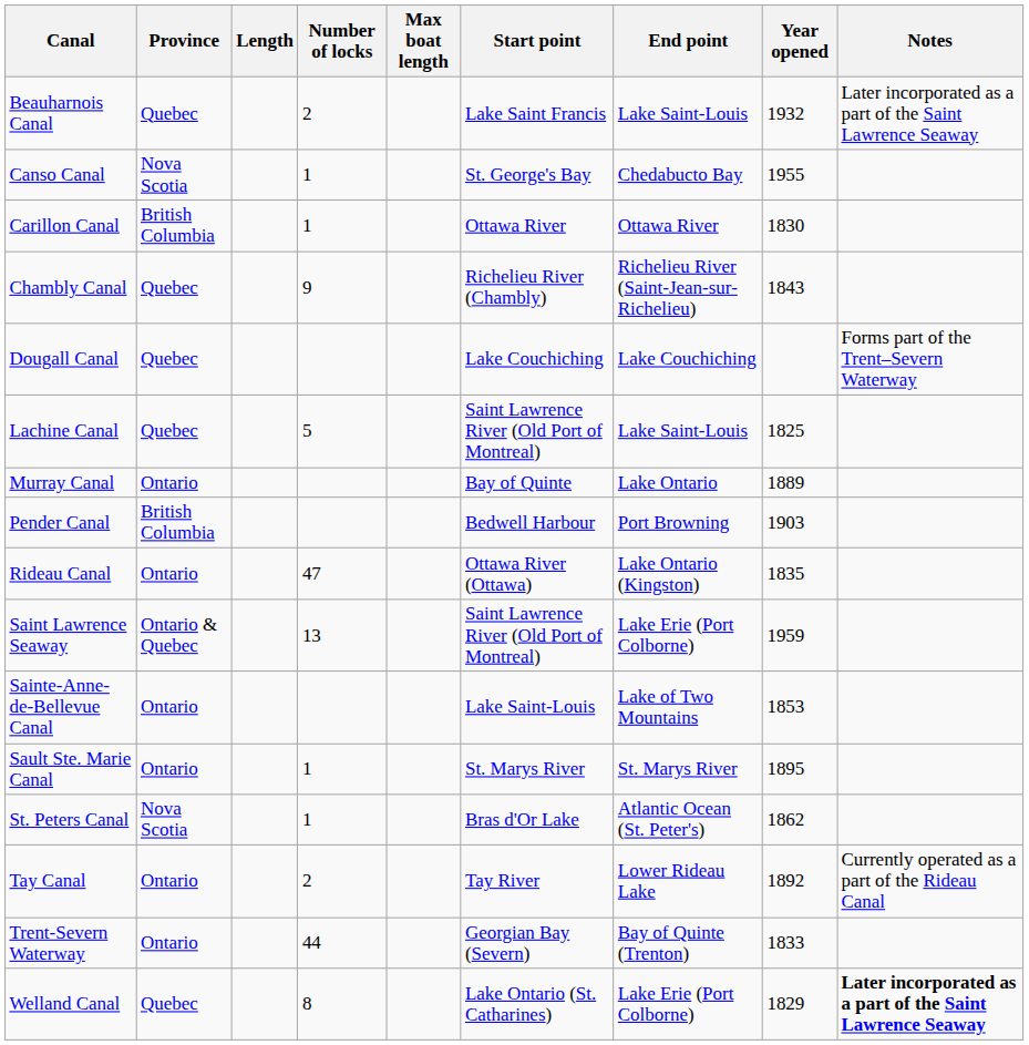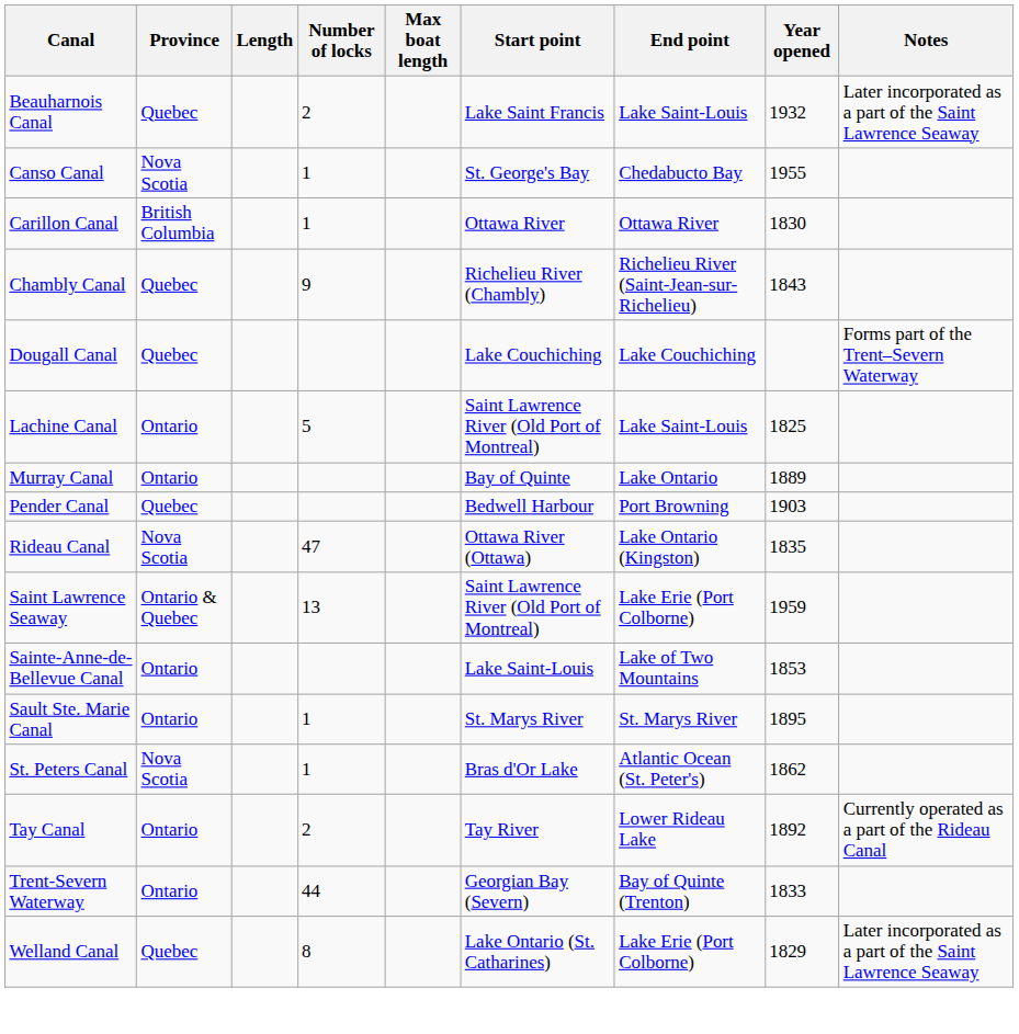 <table class="wikitable sortable">
 <tr>
 <th>Canal</th>
 <th>Province</th>
 <th>Length</th>
 <th>Number of locks</th>
 <th>Max boat length</th>
 <th>Start point</th>
 <th>End point</th>
 <th>Year opened</th>
 <th class="unsortable">Notes</th>
 </tr>
 <tr>
 <td><a href='#'>Beauharnois Canal</a></td>
 <td><a href='#'>Quebec</a></td>
 <td></td>
 <td>2</td>
 <td></td>
 <td><a href='#'>Lake Saint Francis</a></td>
 <td><a href='#'>Lake Saint-Louis</a></td>
 <td>1932</td>
 <td>Later incorporated as a part of the <a href='#'>Saint Lawrence Seaway</a></td>
 </tr>
 <tr>
 <td><a href='#'>Canso Canal</a></td>
 <td><a href='#'>Nova Scotia</a></td>
 <td></td>
 <td>1</td>
 <td></td>
 <td><a href='#'>St. George's Bay</a></td>
 <td><a href='#'>Chedabucto Bay</a></td>
 <td>1955</td>
 <td></td>
 </tr>
 <tr>
 <td><a href='#'>Carillon Canal</a></td>
 <td><a href='#'>British Columbia</a></td>
 <td></td>
 <td>1</td>
 <td></td>
 <td><a href='#'>Ottawa River</a></td>
 <td><a href='#'>Ottawa River</a></td>
 <td>1830</td>
 <td></td>
 </tr>
 <tr>
 <td><a href='#'>Chambly Canal</a></td>
 <td><a href='#'>Quebec</a></td>
 <td></td>
 <td>9</td>
 <td></td>
 <td><a href='#'>Richelieu River</a> (<a href='#'>Chambly</a>)</td>
 <td><a href='#'>Richelieu River</a> (<a href='#'>Saint-Jean-sur-Richelieu</a>)</td>
 <td>1843</td>
 <td></td>
 </tr>
 <tr>
 <td><a href='#'>Dougall Canal</a></td>
 <td><a href='#'>Quebec</a></td>
 <td></td>
 <td></td>
 <td></td>
 <td><a href='#'>Lake Couchiching</a></td>
 <td><a href='#'>Lake Couchiching</a></td>
 <td></td>
 <td>Forms part of the <a href='#'>Trent–Severn Waterway</a></td>
 </tr>
 <tr>
 <td><a href='#'>Lachine Canal</a></td>
-<td><a href='#'>Quebec</a></td>
+<td><a href='#'>Ontario</a></td>
 <td></td>
 <td>5</td>
 <td></td>
 <td><a href='#'>Saint Lawrence River</a> (<a href='#'>Old Port of Montreal</a>)</td>
 <td><a href='#'>Lake Saint-Louis</a></td>
 <td>1825</td>
 <td></td>
 </tr>
 <tr>
 <td><a href='#'>Murray Canal</a></td>
 <td><a href='#'>Ontario</a></td>
 <td></td>
 <td></td>
 <td></td>
 <td><a href='#'>Bay of Quinte</a></td>
 <td><a href='#'>Lake Ontario</a></td>
 <td>1889</td>
 <td></td>
 </tr>
 <tr>
 <td><a href='#'>Pender Canal</a></td>
-<td><a href='#'>British Columbia</a></td>
+<td><a href='#'>Quebec</a></td>
 <td></td>
 <td></td>
 <td></td>
 <td><a href='#'>Bedwell Harbour</a></td>
 <td><a href='#'>Port Browning</a></td>
 <td>1903</td>
 <td></td>
 </tr>
 <tr>
 <td><a href='#'>Rideau Canal</a></td>
-<td><a href='#'>Ontario</a></td>
+<td><a href='#'>Nova Scotia</a></td>
 <td></td>
 <td>47</td>
 <td></td>
 <td><a href='#'>Ottawa River</a> (<a href='#'>Ottawa</a>)</td>
 <td><a href='#'>Lake Ontario</a> (<a href='#'>Kingston</a>)</td>
 <td>1835</td>
 <td></td>
 </tr>
 <tr>
 <td><a href='#'>Saint Lawrence Seaway</a></td>
 <td><a href='#'>Ontario</a> & <a href='#'>Quebec</a></td>
 <td></td>
 <td>13</td>
 <td></td>
 <td><a href='#'>Saint Lawrence River</a> (<a href='#'>Old Port of Montreal</a>)</td>
 <td><a href='#'>Lake Erie</a> (<a href='#'>Port Colborne</a>)</td>
 <td>1959</td>
 <td></td>
 </tr>
 <tr>
 <td><a href='#'>Sainte-Anne-de-Bellevue Canal</a></td>
 <td><a href='#'>Ontario</a></td>
 <td></td>
 <td></td>
 <td></td>
 <td><a href='#'>Lake Saint-Louis</a></td>
 <td><a href='#'>Lake of Two Mountains</a></td>
 <td>1853</td>
 <td></td>
 </tr>
 <tr>
 <td><a href='#'>Sault Ste. Marie Canal</a></td>
 <td><a href='#'>Ontario</a></td>
 <td></td>
 <td>1</td>
 <td></td>
 <td><a href='#'>St. Marys River</a></td>
 <td><a href='#'>St. Marys River</a></td>
 <td>1895</td>
 <td></td>
 </tr>
 <tr>
 <td><a href='#'>St. Peters Canal</a></td>
 <td><a href='#'>Nova Scotia</a></td>
 <td></td>
 <td>1</td>
 <td></td>
 <td><a href='#'>Bras d'Or Lake</a></td>
 <td><a href='#'>Atlantic Ocean</a> (<a href='#'>St. Peter's</a>)</td>
 <td>1862</td>
 <td></td>
 </tr>
 <tr>
 <td><a href='#'>Tay Canal</a></td>
 <td><a href='#'>Ontario</a></td>
 <td></td>
 <td>2</td>
 <td></td>
 <td><a href='#'>Tay River</a></td>
 <td><a href='#'>Lower Rideau Lake</a></td>
 <td>1892</td>
 <td>Currently operated as a part of the <a href='#'>Rideau Canal</a></td>
 </tr>
 <tr>
 <td><a href='#'>Trent-Severn Waterway</a></td>
 <td><a href='#'>Ontario</a></td>
 <td></td>
 <td>44</td>
 <td></td>
 <td><a href='#'>Georgian Bay</a> (<a href='#'>Severn</a>)</td>
 <td><a href='#'>Bay of Quinte</a> (<a href='#'>Trenton</a>)</td>
 <td>1833</td>
 <td></td>
 </tr>
 <tr>
 <td><a href='#'>Welland Canal</a></td>
 <td><a href='#'>Quebec</a></td>
 <td></td>
 <td>8</td>
 <td></td>
 <td><a href='#'>Lake Ontario</a> (<a href='#'>St. Catharines</a>)</td>
 <td><a href='#'>Lake Erie</a> (<a href='#'>Port Colborne</a>)</td>
 <td>1829</td>
-<td><strong>Later incorporated as a part of the <a href='#'>Saint Lawrence Seaway</a></strong></td>
+<td>Later incorporated as a part of the <a href='#'>Saint Lawrence Seaway</a></td>
 </tr>
 </table>
